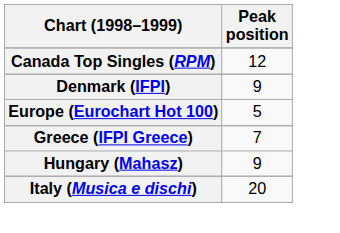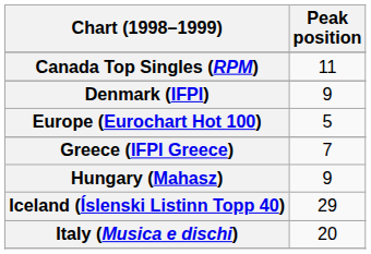 <table class="wikitable sortable plainrowheaders" style="text-align:center">
 <tr>
 <th scope="col">Chart (1998–1999)</th>
 <th scope="col">Peak<br>position</th>
 </tr>
 <tr>
 </tr>
 <tr>
 </tr>
 <tr>
 </tr>
 <tr>
 </tr>
 <tr>
 <th scope="row">Canada Top Singles (<em><a href='#'>RPM</a></em>)</th>
-<td>12</td>
+<td>11</td>
 </tr>
 <tr>
 </tr>
 <tr>
 <th scope="row">Denmark (<a href='#'>IFPI</a>)</th>
 <td>9</td>
 </tr>
 <tr>
 <th scope="row">Europe (<a href='#'>Eurochart Hot 100</a>)</th>
 <td>5</td>
 </tr>
 <tr>
 </tr>
 <tr>
 </tr>
 <tr>
 <th scope="row">Greece (<a href='#'>IFPI Greece</a>)</th>
 <td>7</td>
 </tr>
 <tr>
 <th scope="row">Hungary (<a href='#'>Mahasz</a>)</th>
 <td>9</td>
 </tr>
 <tr>
+<th scope="row">Iceland (<a href='#'>Íslenski Listinn Topp 40</a>)</th>
+<td>29</td>
+</tr>
+<tr>
 </tr>
 <tr>
 <th scope="row">Italy (<em><a href='#'>Musica e dischi</a></em>)</th>
 <td>20</td>
 </tr>
 <tr>
 </tr>
 <tr>
 </tr>
 <tr>
 </tr>
 <tr>
 </tr>
 <tr>
 </tr>
 <tr>
 </tr>
 <tr>
 </tr>
 <tr>
 </tr>
 </table>
